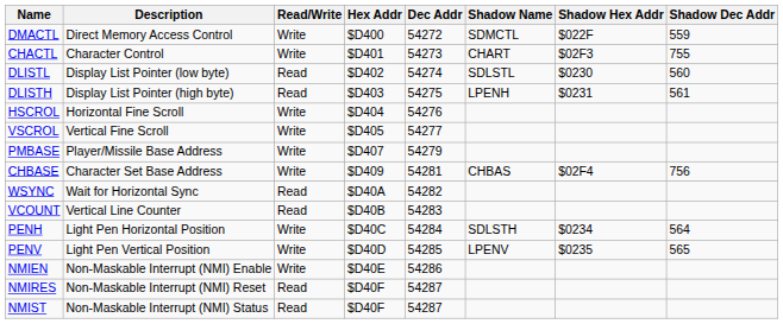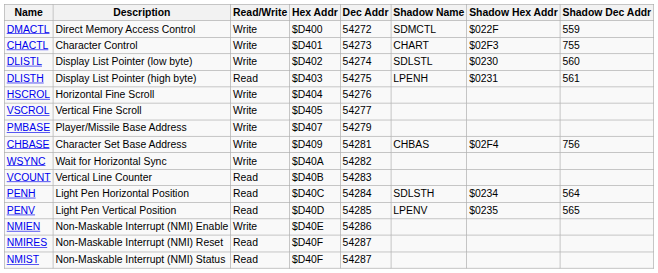 <table class="wikitable sortable">
 <tr>
 <th>Name</th>
 <th class="unsortable">Description</th>
 <th>Read/Write</th>
 <th class="unsortable">Hex Addr</th>
 <th>Dec Addr</th>
 <th>Shadow Name</th>
 <th class="unsortable">Shadow Hex Addr</th>
 <th>Shadow Dec Addr</th>
 </tr>
 <tr>
 <td><a href='#'>DMACTL</a></td>
 <td>Direct Memory Access Control</td>
 <td>Write</td>
 <td>$D400</td>
 <td>54272</td>
 <td>SDMCTL</td>
 <td>$022F</td>
 <td>559</td>
 </tr>
 <tr>
 <td><a href='#'>CHACTL</a></td>
 <td>Character Control</td>
 <td>Write</td>
 <td>$D401</td>
 <td>54273</td>
 <td>CHART</td>
 <td>$02F3</td>
 <td>755</td>
 </tr>
 <tr>
 <td><a href='#'>DLISTL</a></td>
 <td>Display List Pointer (low byte)</td>
-<td>Read</td>
+<td>Write</td>
 <td>$D402</td>
 <td>54274</td>
 <td>SDLSTL</td>
 <td>$0230</td>
 <td>560</td>
 </tr>
 <tr>
 <td><a href='#'>DLISTH</a></td>
 <td>Display List Pointer (high byte)</td>
 <td>Read</td>
 <td>$D403</td>
 <td>54275</td>
 <td>LPENH</td>
 <td>$0231</td>
 <td>561</td>
 </tr>
 <tr>
 <td><a href='#'>HSCROL</a></td>
 <td>Horizontal Fine Scroll</td>
 <td>Write</td>
 <td>$D404</td>
 <td>54276</td>
 <td></td>
 <td></td>
 <td></td>
 </tr>
 <tr>
 <td><a href='#'>VSCROL</a></td>
 <td>Vertical Fine Scroll</td>
 <td>Write</td>
 <td>$D405</td>
 <td>54277</td>
 <td></td>
 <td></td>
 <td></td>
 </tr>
 <tr>
 <td><a href='#'>PMBASE</a></td>
 <td>Player/Missile Base Address</td>
 <td>Write</td>
 <td>$D407</td>
 <td>54279</td>
 <td></td>
 <td></td>
 <td></td>
 </tr>
 <tr>
 <td><a href='#'>CHBASE</a></td>
 <td>Character Set Base Address</td>
 <td>Write</td>
 <td>$D409</td>
 <td>54281</td>
 <td>CHBAS</td>
 <td>$02F4</td>
 <td>756</td>
 </tr>
 <tr>
 <td><a href='#'>WSYNC</a></td>
 <td>Wait for Horizontal Sync</td>
-<td>Read</td>
+<td>Write</td>
 <td>$D40A</td>
 <td>54282</td>
 <td></td>
 <td></td>
 <td></td>
 </tr>
 <tr>
 <td><a href='#'>VCOUNT</a></td>
 <td>Vertical Line Counter</td>
 <td>Read</td>
 <td>$D40B</td>
 <td>54283</td>
 <td></td>
 <td></td>
 <td></td>
 </tr>
 <tr>
 <td><a href='#'>PENH</a></td>
 <td>Light Pen Horizontal Position</td>
-<td>Write</td>
+<td>Read</td>
 <td>$D40C</td>
 <td>54284</td>
 <td>SDLSTH</td>
 <td>$0234</td>
 <td>564</td>
 </tr>
 <tr>
 <td><a href='#'>PENV</a></td>
 <td>Light Pen Vertical Position</td>
-<td>Write</td>
+<td>Read</td>
 <td>$D40D</td>
 <td>54285</td>
 <td>LPENV</td>
 <td>$0235</td>
 <td>565</td>
 </tr>
 <tr>
 <td><a href='#'>NMIEN</a></td>
 <td>Non-Maskable Interrupt (NMI) Enable</td>
 <td>Write</td>
 <td>$D40E</td>
 <td>54286</td>
 <td></td>
 <td></td>
 <td></td>
 </tr>
 <tr>
 <td><a href='#'>NMIRES</a></td>
 <td>Non-Maskable Interrupt (NMI) Reset</td>
 <td>Read</td>
 <td>$D40F</td>
 <td>54287</td>
 <td></td>
 <td></td>
 <td></td>
 </tr>
 <tr>
 <td><a href='#'>NMIST</a></td>
 <td>Non-Maskable Interrupt (NMI) Status</td>
 <td>Read</td>
 <td>$D40F</td>
 <td>54287</td>
 <td></td>
 <td></td>
 <td></td>
 </tr>
 </table>
